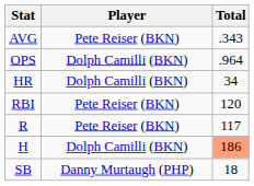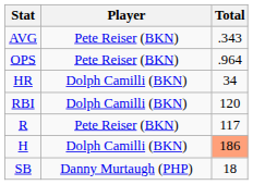 <table class="wikitable" style="text-align:center;">
 <tr>
 <th style="width:15%;">Stat</th>
 <th>Player</th>
 <th style="width:15%;">Total</th>
 </tr>
 <tr>
 <td><a href='#'>AVG</a></td>
 <td><a href='#'>Pete Reiser</a> (<a href='#'>BKN</a>)</td>
 <td>.343</td>
 </tr>
 <tr>
 <td><a href='#'>OPS</a></td>
-<td><a href='#'>Dolph Camilli</a> (<a href='#'>BKN</a>)</td>
+<td><a href='#'>Pete Reiser</a> (<a href='#'>BKN</a>)</td>
 <td>.964</td>
 </tr>
 <tr>
 <td><a href='#'>HR</a></td>
 <td><a href='#'>Dolph Camilli</a> (<a href='#'>BKN</a>)</td>
 <td>34</td>
 </tr>
 <tr>
 <td><a href='#'>RBI</a></td>
-<td><a href='#'>Pete Reiser</a> (<a href='#'>BKN</a>)</td>
+<td><a href='#'>Dolph Camilli</a> (<a href='#'>BKN</a>)</td>
 <td>120</td>
 </tr>
 <tr>
 <td><a href='#'>R</a></td>
 <td><a href='#'>Pete Reiser</a> (<a href='#'>BKN</a>)</td>
 <td>117</td>
 </tr>
 <tr>
 <td><a href='#'>H</a></td>
 <td><a href='#'>Dolph Camilli</a> (<a href='#'>BKN</a>)</td>
 <td style="background: lightsalmon;">186</td>
 </tr>
 <tr>
 <td><a href='#'>SB</a></td>
 <td><a href='#'>Danny Murtaugh</a> (<a href='#'>PHP</a>)</td>
 <td>18</td>
 </tr>
 </table>
